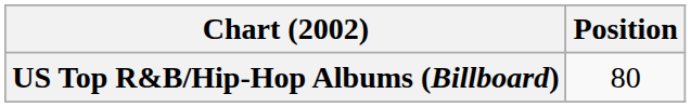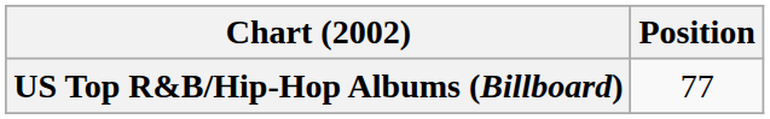 <table class="wikitable plainrowheaders" style="text-align:center">
 <tr>
 <th scope="col">Chart (2002)</th>
 <th scope="col">Position</th>
 </tr>
 <tr>
 <th scope="row">US Top R&B/Hip-Hop Albums (<em>Billboard</em>)</th>
-<td>80</td>
+<td>77</td>
 </tr>
 </table>
